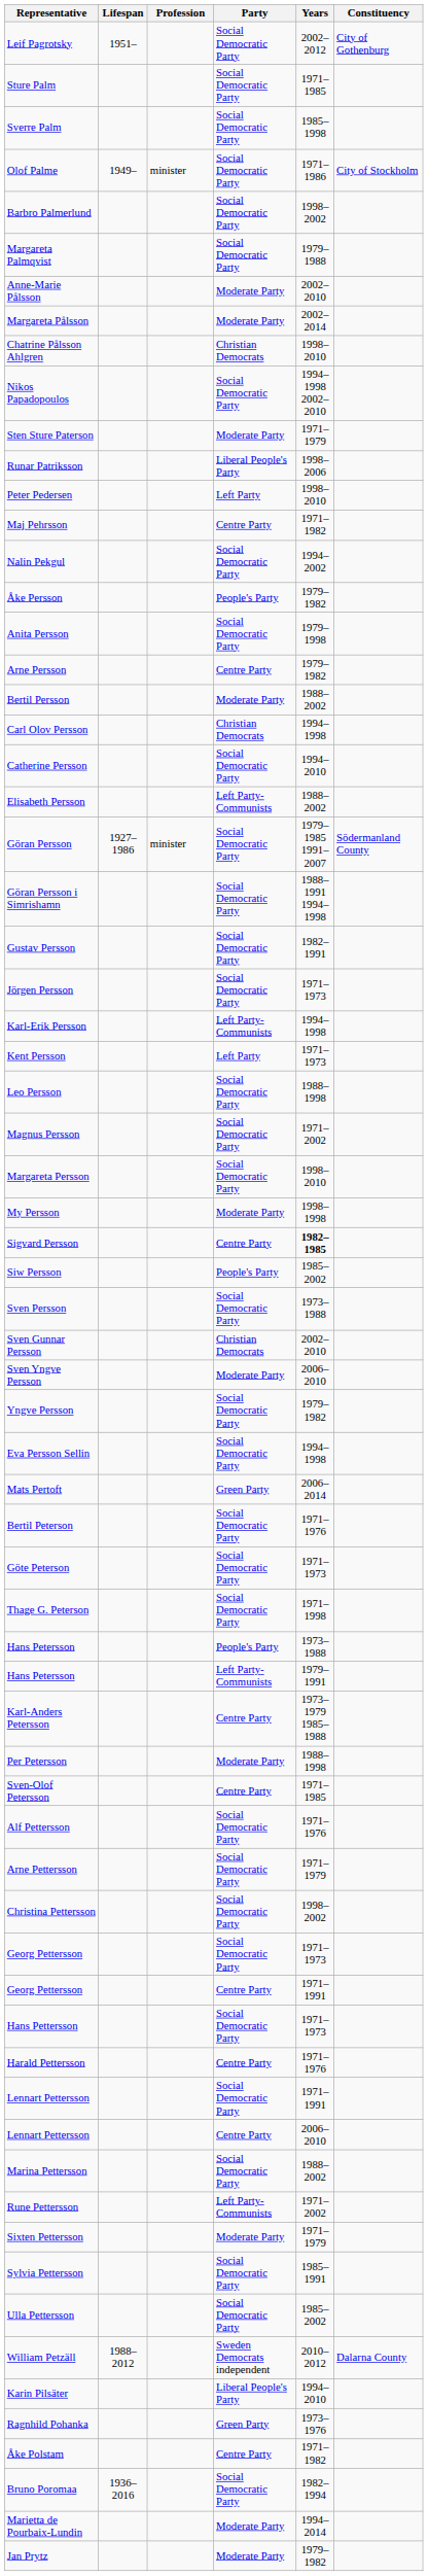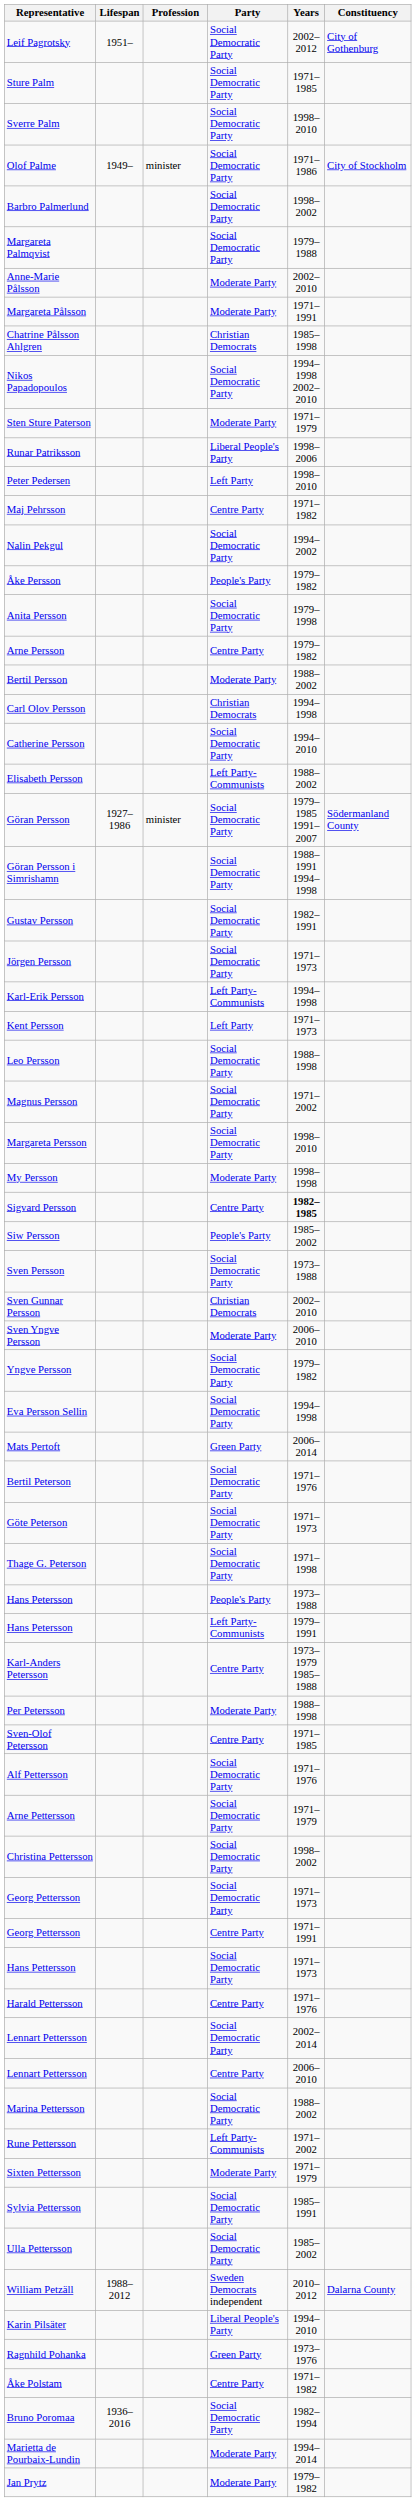 <table class="wikitable">
 <tr>
 <th style="width:15em">Representative</th>
 <th style="width:5em">Lifespan</th>
 <th style="width:10em">Profession</th>
 <th style="width:15em">Party</th>
 <th style="width:5em">Years</th>
 <th style="width:15em">Constituency</th>
 </tr>
 <tr>
 <td><a href='#'>Leif Pagrotsky</a></td>
 <td align=center>1951–</td>
 <td></td>
 <td> <a href='#'>Social Democratic Party</a></td>
 <td align=center>2002–2012</td>
 <td><a href='#'>City of Gothenburg</a></td>
 </tr>
 <tr>
 <td><a href='#'>Sture Palm</a></td>
 <td align=center></td>
 <td></td>
 <td> <a href='#'>Social Democratic Party</a></td>
 <td align=center>1971–1985</td>
 <td></td>
 </tr>
 <tr>
 <td><a href='#'>Sverre Palm</a></td>
 <td align=center></td>
 <td></td>
 <td> <a href='#'>Social Democratic Party</a></td>
-<td align=center>1985–1998</td>
+<td align=center>1998–2010</td>
 <td></td>
 </tr>
 <tr>
 <td><a href='#'>Olof Palme</a></td>
 <td align=center>1949–</td>
 <td>minister</td>
 <td> <a href='#'>Social Democratic Party</a></td>
 <td align=center>1971–1986</td>
 <td><a href='#'>City of Stockholm</a></td>
 </tr>
 <tr>
 <td><a href='#'>Barbro Palmerlund</a></td>
 <td align=center></td>
 <td></td>
 <td> <a href='#'>Social Democratic Party</a></td>
 <td align=center>1998–2002</td>
 <td></td>
 </tr>
 <tr>
 <td><a href='#'>Margareta Palmqvist</a></td>
 <td align=center></td>
 <td></td>
 <td> <a href='#'>Social Democratic Party</a></td>
 <td align=center>1979–1988</td>
 <td></td>
 </tr>
 <tr>
 <td><a href='#'>Anne-Marie Pålsson</a></td>
 <td align=center></td>
 <td></td>
 <td> <a href='#'>Moderate Party</a></td>
 <td align=center>2002–2010</td>
 <td></td>
 </tr>
 <tr>
 <td><a href='#'>Margareta Pålsson</a></td>
 <td align=center></td>
 <td></td>
 <td> <a href='#'>Moderate Party</a></td>
-<td align=center>2002–2014</td>
+<td align=center>1971–1991</td>
 <td></td>
 </tr>
 <tr>
 <td><a href='#'>Chatrine Pålsson Ahlgren</a></td>
 <td align=center></td>
 <td></td>
 <td> <a href='#'>Christian Democrats</a></td>
-<td align=center>1998–2010</td>
+<td align=center>1985–1998</td>
 <td></td>
 </tr>
 <tr>
 <td><a href='#'>Nikos Papadopoulos</a></td>
 <td align=center></td>
 <td></td>
 <td> <a href='#'>Social Democratic Party</a></td>
 <td align=center>1994–1998<br>2002–2010</td>
 <td></td>
 </tr>
 <tr>
 <td><a href='#'>Sten Sture Paterson</a></td>
 <td align=center></td>
 <td></td>
 <td> <a href='#'>Moderate Party</a></td>
 <td align=center>1971–1979</td>
 <td></td>
 </tr>
 <tr>
 <td><a href='#'>Runar Patriksson</a></td>
 <td align=center></td>
 <td></td>
 <td> <a href='#'>Liberal People's Party</a></td>
 <td align=center>1998–2006</td>
 <td></td>
 </tr>
 <tr>
 <td><a href='#'>Peter Pedersen</a></td>
 <td align=center></td>
 <td></td>
 <td> <a href='#'>Left Party</a></td>
 <td align=center>1998–2010</td>
 <td></td>
 </tr>
 <tr>
 <td><a href='#'>Maj Pehrsson</a></td>
 <td align=center></td>
 <td></td>
 <td> <a href='#'>Centre Party</a></td>
 <td align=center>1971–1982</td>
 <td></td>
 </tr>
 <tr>
 <td><a href='#'>Nalin Pekgul</a></td>
 <td align=center></td>
 <td></td>
 <td> <a href='#'>Social Democratic Party</a></td>
 <td align=center>1994–2002</td>
 <td></td>
 </tr>
 <tr>
 <td><a href='#'>Åke Persson</a></td>
 <td align=center></td>
 <td></td>
 <td> <a href='#'>People's Party</a></td>
 <td align=center>1979–1982</td>
 <td></td>
 </tr>
 <tr>
 <td><a href='#'>Anita Persson</a></td>
 <td align=center></td>
 <td></td>
 <td> <a href='#'>Social Democratic Party</a></td>
 <td align=center>1979–1998</td>
 <td></td>
 </tr>
 <tr>
 <td><a href='#'>Arne Persson</a></td>
 <td align=center></td>
 <td></td>
 <td> <a href='#'>Centre Party</a></td>
 <td align=center>1979–1982</td>
 <td></td>
 </tr>
 <tr>
 <td><a href='#'>Bertil Persson</a></td>
 <td align=center></td>
 <td></td>
 <td> <a href='#'>Moderate Party</a></td>
 <td align=center>1988–2002</td>
 <td></td>
 </tr>
 <tr>
 <td><a href='#'>Carl Olov Persson</a></td>
 <td align=center></td>
 <td></td>
 <td> <a href='#'>Christian Democrats</a></td>
 <td align=center>1994–1998</td>
 <td></td>
 </tr>
 <tr>
 <td><a href='#'>Catherine Persson</a></td>
 <td align=center></td>
 <td></td>
 <td> <a href='#'>Social Democratic Party</a></td>
 <td align=center>1994–2010</td>
 <td></td>
 </tr>
 <tr>
 <td><a href='#'>Elisabeth Persson</a></td>
 <td align=center></td>
 <td></td>
 <td> <a href='#'>Left Party-Communists</a></td>
 <td align=center>1988–2002</td>
 <td></td>
 </tr>
 <tr>
 <td><a href='#'>Göran Persson</a></td>
 <td align=center>1927–1986</td>
 <td>minister</td>
 <td> <a href='#'>Social Democratic Party</a></td>
 <td align=center>1979–1985<br>1991–2007</td>
 <td><a href='#'>Södermanland County</a></td>
 </tr>
 <tr>
 <td><a href='#'>Göran Persson i Simrishamn</a></td>
 <td align=center></td>
 <td></td>
 <td> <a href='#'>Social Democratic Party</a></td>
 <td align=center>1988–1991<br>1994–1998</td>
 <td></td>
 </tr>
 <tr>
 <td><a href='#'>Gustav Persson</a></td>
 <td align=center></td>
 <td></td>
 <td> <a href='#'>Social Democratic Party</a></td>
 <td align=center>1982–1991</td>
 <td></td>
 </tr>
 <tr>
 <td><a href='#'>Jörgen Persson</a></td>
 <td align=center></td>
 <td></td>
 <td> <a href='#'>Social Democratic Party</a></td>
 <td align=center>1971–1973</td>
 <td></td>
 </tr>
 <tr>
 <td><a href='#'>Karl-Erik Persson</a></td>
 <td align=center></td>
 <td></td>
 <td> <a href='#'>Left Party-Communists</a></td>
 <td align=center>1994–1998</td>
 <td></td>
 </tr>
 <tr>
 <td><a href='#'>Kent Persson</a></td>
 <td align=center></td>
 <td></td>
 <td> <a href='#'>Left Party</a></td>
 <td align=center>1971–1973</td>
 <td></td>
 </tr>
 <tr>
 <td><a href='#'>Leo Persson</a></td>
 <td align=center></td>
 <td></td>
 <td> <a href='#'>Social Democratic Party</a></td>
 <td align=center>1988–1998</td>
 <td></td>
 </tr>
 <tr>
 <td><a href='#'>Magnus Persson</a></td>
 <td align=center></td>
 <td></td>
 <td> <a href='#'>Social Democratic Party</a></td>
 <td align=center>1971–2002</td>
 <td></td>
 </tr>
 <tr>
 <td><a href='#'>Margareta Persson</a></td>
 <td align=center></td>
 <td></td>
 <td> <a href='#'>Social Democratic Party</a></td>
 <td align=center>1998–2010</td>
 <td></td>
 </tr>
 <tr>
 <td><a href='#'>My Persson</a></td>
 <td align=center></td>
 <td></td>
 <td> <a href='#'>Moderate Party</a></td>
 <td align=center>1998–1998</td>
 <td></td>
 </tr>
 <tr>
 <td><a href='#'>Sigvard Persson</a></td>
 <td align=center></td>
 <td></td>
 <td> <a href='#'>Centre Party</a></td>
 <td align=center><strong>1982–1985</strong></td>
 <td></td>
 </tr>
 <tr>
 <td><a href='#'>Siw Persson</a></td>
 <td align=center></td>
 <td></td>
 <td> <a href='#'>People's Party</a></td>
 <td align=center>1985–2002</td>
 <td></td>
 </tr>
 <tr>
 <td><a href='#'>Sven Persson</a></td>
 <td align=center></td>
 <td></td>
 <td> <a href='#'>Social Democratic Party</a></td>
 <td align=center>1973–1988</td>
 <td></td>
 </tr>
 <tr>
 <td><a href='#'>Sven Gunnar Persson</a></td>
 <td align=center></td>
 <td></td>
 <td> <a href='#'>Christian Democrats</a></td>
 <td align=center>2002–2010</td>
 <td></td>
 </tr>
 <tr>
 <td><a href='#'>Sven Yngve Persson</a></td>
 <td align=center></td>
 <td></td>
 <td> <a href='#'>Moderate Party</a></td>
 <td align=center>2006–2010</td>
 <td></td>
 </tr>
 <tr>
 <td><a href='#'>Yngve Persson</a></td>
 <td align=center></td>
 <td></td>
 <td> <a href='#'>Social Democratic Party</a></td>
 <td align=center>1979–1982</td>
 <td></td>
 </tr>
 <tr>
 <td><a href='#'>Eva Persson Sellin</a></td>
 <td align=center></td>
 <td></td>
 <td> <a href='#'>Social Democratic Party</a></td>
 <td align=center>1994–1998</td>
 <td></td>
 </tr>
 <tr>
 <td><a href='#'>Mats Pertoft</a></td>
 <td align=center></td>
 <td></td>
 <td> <a href='#'>Green Party</a></td>
 <td align=center>2006–2014</td>
 <td></td>
 </tr>
 <tr>
 <td><a href='#'>Bertil Peterson</a></td>
 <td align=center></td>
 <td></td>
 <td> <a href='#'>Social Democratic Party</a></td>
 <td align=center>1971–1976</td>
 <td></td>
 </tr>
 <tr>
 <td><a href='#'>Göte Peterson</a></td>
 <td align=center></td>
 <td></td>
 <td> <a href='#'>Social Democratic Party</a></td>
 <td align=center>1971–1973</td>
 <td></td>
 </tr>
 <tr>
 <td><a href='#'>Thage G. Peterson</a></td>
 <td align=center></td>
 <td></td>
 <td> <a href='#'>Social Democratic Party</a></td>
 <td align=center>1971–1998</td>
 <td></td>
 </tr>
 <tr>
 <td><a href='#'>Hans Petersson</a></td>
 <td align=center></td>
 <td></td>
 <td> <a href='#'>People's Party</a></td>
 <td align=center>1973–1988</td>
 <td></td>
 </tr>
 <tr>
 <td><a href='#'>Hans Petersson</a></td>
 <td align=center></td>
 <td></td>
 <td> <a href='#'>Left Party-Communists</a></td>
 <td align=center>1979–1991</td>
 <td></td>
 </tr>
 <tr>
 <td><a href='#'>Karl-Anders Petersson</a></td>
 <td align=center></td>
 <td></td>
 <td> <a href='#'>Centre Party</a></td>
 <td align=center>1973–1979<br>1985–1988</td>
 <td></td>
 </tr>
 <tr>
 <td><a href='#'>Per Petersson</a></td>
 <td align=center></td>
 <td></td>
 <td> <a href='#'>Moderate Party</a></td>
 <td align=center>1988–1998</td>
 <td></td>
 </tr>
 <tr>
 <td><a href='#'>Sven-Olof Petersson</a></td>
 <td align=center></td>
 <td></td>
 <td> <a href='#'>Centre Party</a></td>
 <td align=center>1971–1985</td>
 <td></td>
 </tr>
 <tr>
 <td><a href='#'>Alf Pettersson</a></td>
 <td align=center></td>
 <td></td>
 <td> <a href='#'>Social Democratic Party</a></td>
 <td align=center>1971–1976</td>
 <td></td>
 </tr>
 <tr>
 <td><a href='#'>Arne Pettersson</a></td>
 <td align=center></td>
 <td></td>
 <td> <a href='#'>Social Democratic Party</a></td>
 <td align=center>1971–1979</td>
 <td></td>
 </tr>
 <tr>
 <td><a href='#'>Christina Pettersson</a></td>
 <td align=center></td>
 <td></td>
 <td> <a href='#'>Social Democratic Party</a></td>
 <td align=center>1998–2002</td>
 <td></td>
 </tr>
 <tr>
 <td><a href='#'>Georg Pettersson</a></td>
 <td align=center></td>
 <td></td>
 <td> <a href='#'>Social Democratic Party</a></td>
 <td align=center>1971–1973</td>
 <td></td>
 </tr>
 <tr>
 <td><a href='#'>Georg Pettersson</a></td>
 <td align=center></td>
 <td></td>
 <td> <a href='#'>Centre Party</a></td>
 <td align=center>1971–1991</td>
 <td></td>
 </tr>
 <tr>
 <td><a href='#'>Hans Pettersson</a></td>
 <td align=center></td>
 <td></td>
 <td> <a href='#'>Social Democratic Party</a></td>
 <td align=center>1971–1973</td>
 <td></td>
 </tr>
 <tr>
 <td><a href='#'>Harald Pettersson</a></td>
 <td align=center></td>
 <td></td>
 <td> <a href='#'>Centre Party</a></td>
 <td align=center>1971–1976</td>
 <td></td>
 </tr>
 <tr>
 <td><a href='#'>Lennart Pettersson</a></td>
 <td align=center></td>
 <td></td>
 <td> <a href='#'>Social Democratic Party</a></td>
-<td align=center>1971–1991</td>
+<td align=center>2002–2014</td>
 <td></td>
 </tr>
 <tr>
 <td><a href='#'>Lennart Pettersson</a></td>
 <td align=center></td>
 <td></td>
 <td> <a href='#'>Centre Party</a></td>
 <td align=center>2006–2010</td>
 <td></td>
 </tr>
 <tr>
 <td><a href='#'>Marina Pettersson</a></td>
 <td align=center></td>
 <td></td>
 <td> <a href='#'>Social Democratic Party</a></td>
 <td align=center>1988–2002</td>
 <td></td>
 </tr>
 <tr>
 <td><a href='#'>Rune Pettersson</a></td>
 <td align=center></td>
 <td></td>
 <td> <a href='#'>Left Party-Communists</a></td>
 <td align=center>1971–2002</td>
 <td></td>
 </tr>
 <tr>
 <td><a href='#'>Sixten Pettersson</a></td>
 <td align=center></td>
 <td></td>
 <td> <a href='#'>Moderate Party</a></td>
 <td align=center>1971–1979</td>
 <td></td>
 </tr>
 <tr>
 <td><a href='#'>Sylvia Pettersson</a></td>
 <td align=center></td>
 <td></td>
 <td> <a href='#'>Social Democratic Party</a></td>
 <td align=center>1985–1991</td>
 <td></td>
 </tr>
 <tr>
 <td><a href='#'>Ulla Pettersson</a></td>
 <td align=center></td>
 <td></td>
 <td> <a href='#'>Social Democratic Party</a></td>
 <td align=center>1985–2002</td>
 <td></td>
 </tr>
 <tr>
 <td><a href='#'>William Petzäll</a></td>
 <td align=center>1988–2012</td>
 <td></td>
 <td> <a href='#'>Sweden Democrats</a><br> independent</td>
 <td align=center>2010–2012</td>
 <td><a href='#'>Dalarna County</a></td>
 </tr>
 <tr>
 <td><a href='#'>Karin Pilsäter</a></td>
 <td align=center></td>
 <td></td>
 <td> <a href='#'>Liberal People's Party</a></td>
 <td align=center>1994–2010</td>
 <td></td>
 </tr>
 <tr>
 <td><a href='#'>Ragnhild Pohanka</a></td>
 <td align=center></td>
 <td></td>
 <td> <a href='#'>Green Party</a></td>
 <td align=center>1973–1976</td>
 <td></td>
 </tr>
 <tr>
 <td><a href='#'>Åke Polstam</a></td>
 <td align=center></td>
 <td></td>
 <td> <a href='#'>Centre Party</a></td>
 <td align=center>1971–1982</td>
 <td></td>
 </tr>
 <tr>
 <td><a href='#'>Bruno Poromaa</a></td>
 <td align=center>1936–2016</td>
 <td></td>
 <td> <a href='#'>Social Democratic Party</a></td>
 <td align=center>1982–1994</td>
 <td></td>
 </tr>
 <tr>
 <td><a href='#'>Marietta de Pourbaix-Lundin</a></td>
 <td align=center></td>
 <td></td>
 <td> <a href='#'>Moderate Party</a></td>
 <td align=center>1994–2014</td>
 <td></td>
 </tr>
 <tr>
 <td><a href='#'>Jan Prytz</a></td>
 <td align=center></td>
 <td></td>
 <td> <a href='#'>Moderate Party</a></td>
 <td align=center>1979–1982</td>
 <td></td>
 </tr>
 </table>
